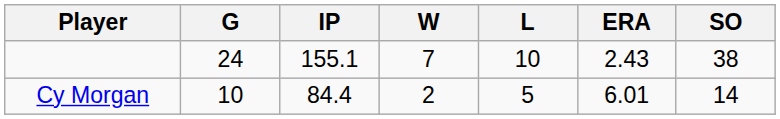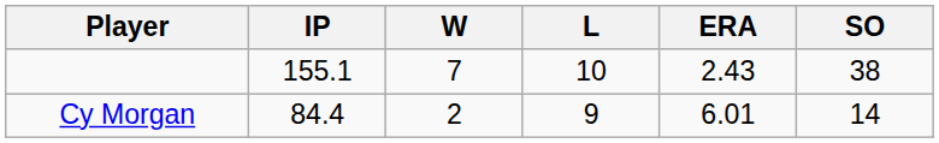 <table class="wikitable sortable">
 <tr>
 <th bgcolor="#DDDDFF" width="16%">Player</th>
-<th bgcolor="#DDDDFF" width="9%">G</th>
 <th bgcolor="#DDDDFF" width="9%">IP</th>
 <th bgcolor="#DDDDFF" width="9%">W</th>
 <th bgcolor="#DDDDFF" width="9%">L</th>
 <th bgcolor="#DDDDFF" width="9%">ERA</th>
 <th bgcolor="#DDDDFF" width="9%">SO</th>
 </tr>
 <tr align="center">
 <td></td>
-<td>24</td>
 <td>155.1</td>
 <td>7</td>
 <td>10</td>
 <td>2.43</td>
 <td>38</td>
 </tr>
 <tr align="center">
 <td><a href='#'>Cy Morgan</a></td>
-<td>10</td>
 <td>84.4</td>
 <td>2</td>
-<td>5</td>
+<td>9</td>
 <td>6.01</td>
 <td>14</td>
 </tr>
 </table>
